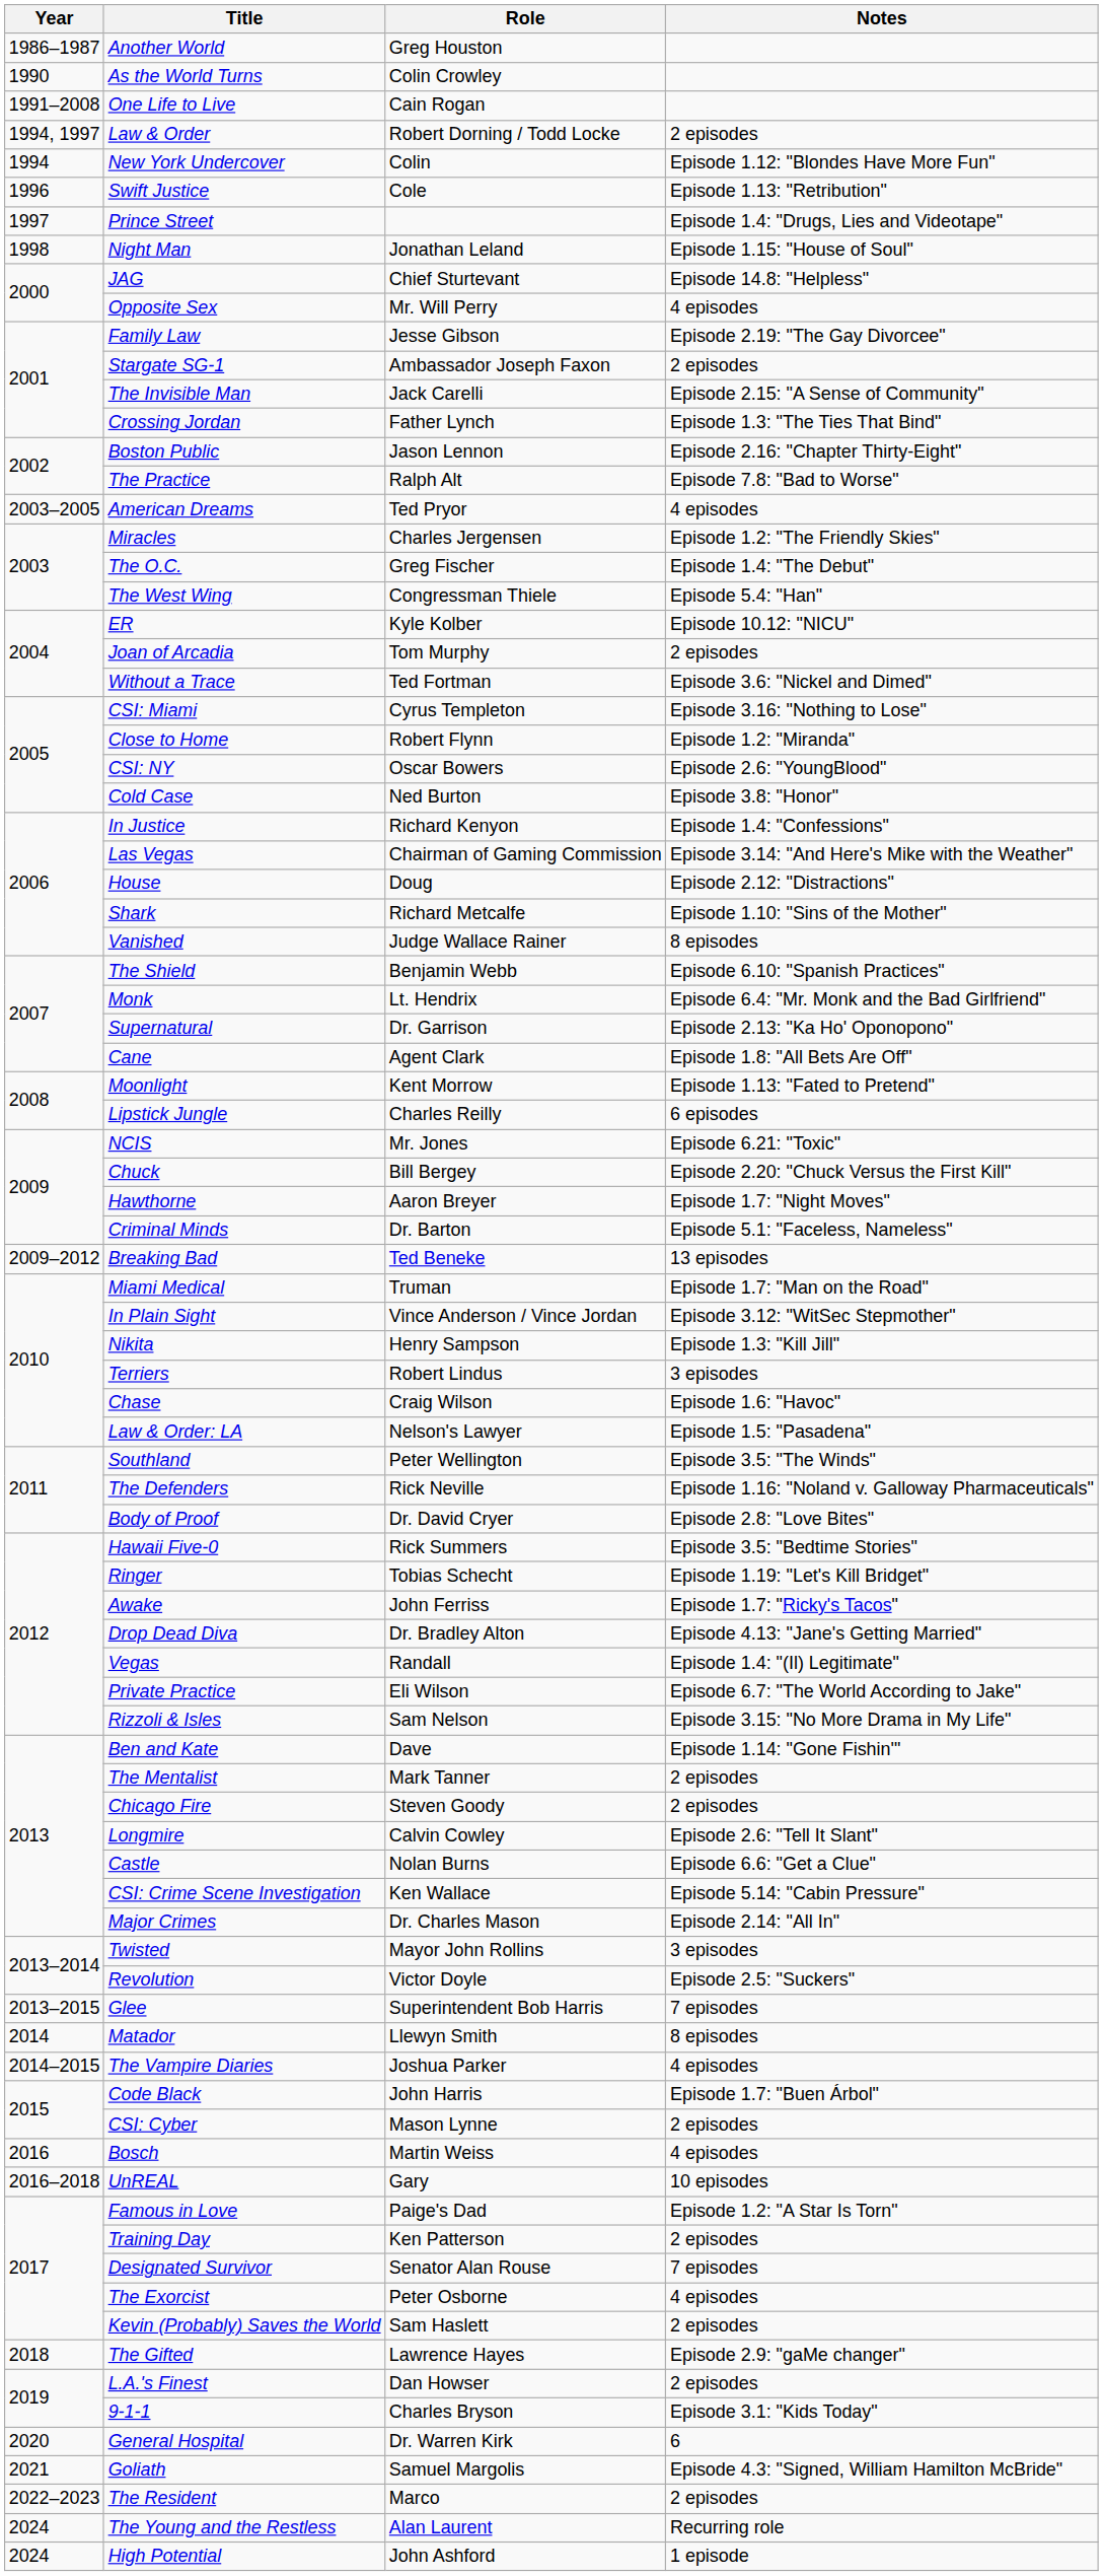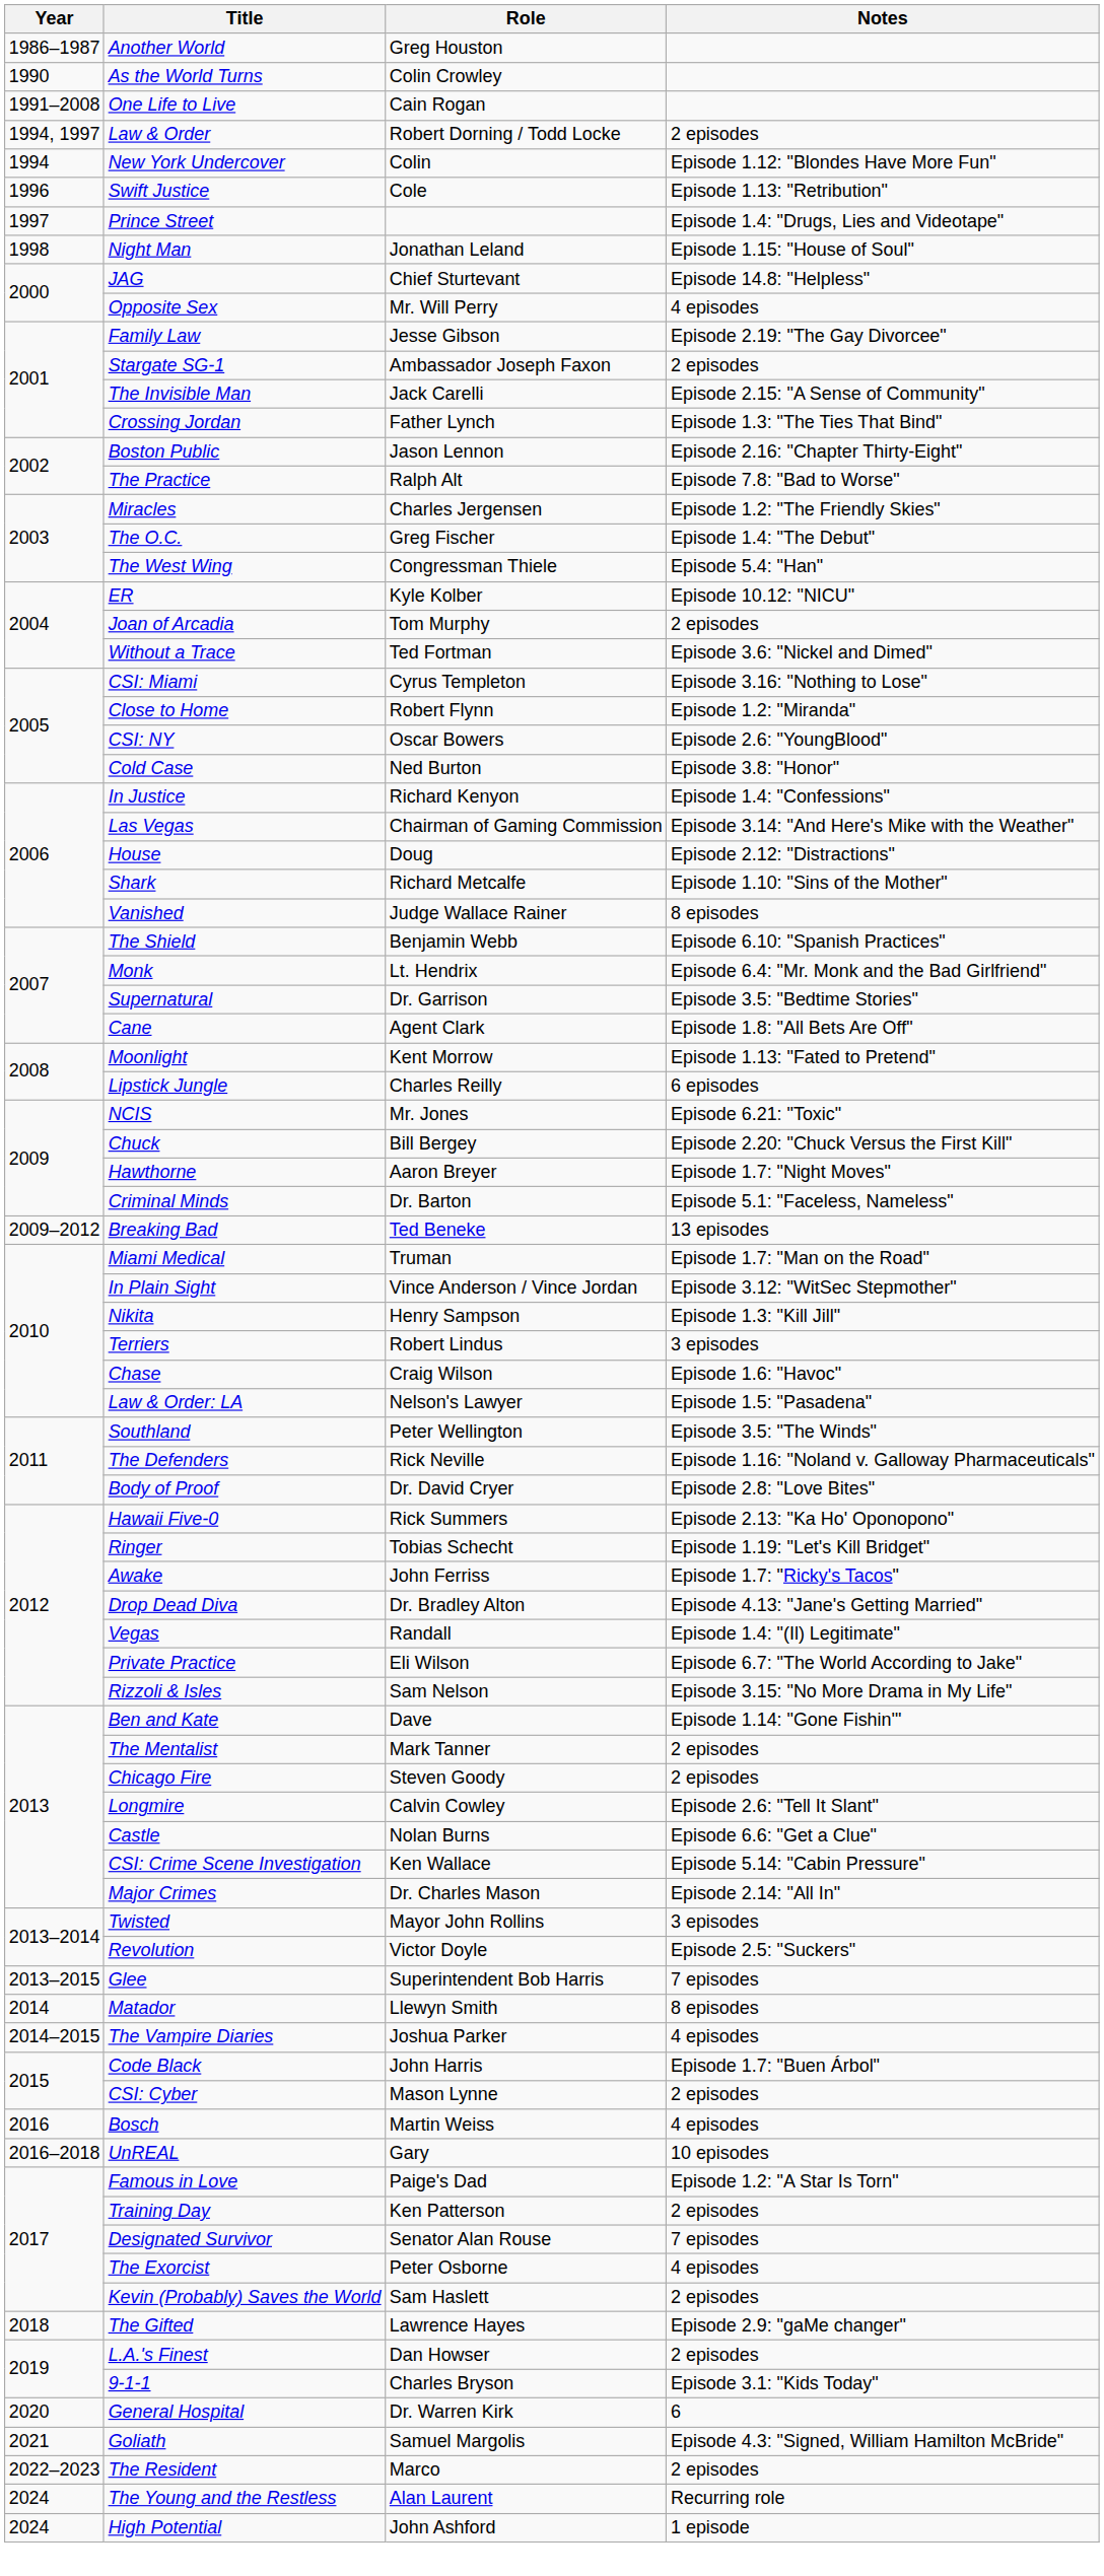 <table class="wikitable">
 <tr>
 <th>Year</th>
 <th>Title</th>
 <th>Role</th>
 <th>Notes</th>
 </tr>
 <tr>
 <td>1986–1987</td>
 <td><em><a href='#'>Another World</a></em></td>
 <td>Greg Houston</td>
 <td></td>
 </tr>
 <tr>
 <td>1990</td>
 <td><em><a href='#'>As the World Turns</a></em></td>
 <td>Colin Crowley</td>
 <td></td>
 </tr>
 <tr>
 <td>1991–2008</td>
 <td><em><a href='#'>One Life to Live</a></em></td>
 <td>Cain Rogan</td>
 <td></td>
 </tr>
 <tr>
 <td>1994, 1997</td>
 <td><em><a href='#'>Law & Order</a></em></td>
 <td>Robert Dorning / Todd Locke</td>
 <td>2 episodes</td>
 </tr>
 <tr>
 <td>1994</td>
 <td><em><a href='#'>New York Undercover</a></em></td>
 <td>Colin</td>
 <td>Episode 1.12: "Blondes Have More Fun"</td>
 </tr>
 <tr>
 <td>1996</td>
 <td><em><a href='#'>Swift Justice</a></em></td>
 <td>Cole</td>
 <td>Episode 1.13: "Retribution"</td>
 </tr>
 <tr>
 <td>1997</td>
 <td><em><a href='#'>Prince Street</a></em></td>
 <td></td>
 <td>Episode 1.4: "Drugs, Lies and Videotape"</td>
 </tr>
 <tr>
 <td>1998</td>
 <td><em><a href='#'>Night Man</a></em></td>
 <td>Jonathan Leland</td>
 <td>Episode 1.15: "House of Soul"</td>
 </tr>
 <tr>
 <td rowspan="2">2000</td>
 <td><em><a href='#'>JAG</a></em></td>
 <td>Chief Sturtevant</td>
 <td>Episode 14.8: "Helpless"</td>
 </tr>
 <tr>
 <td><em><a href='#'>Opposite Sex</a></em></td>
 <td>Mr. Will Perry</td>
 <td>4 episodes</td>
 </tr>
 <tr>
 <td rowspan="4">2001</td>
 <td><em><a href='#'>Family Law</a></em></td>
 <td>Jesse Gibson</td>
 <td>Episode 2.19: "The Gay Divorcee"</td>
 </tr>
 <tr>
 <td><em><a href='#'>Stargate SG-1</a></em></td>
 <td>Ambassador Joseph Faxon</td>
 <td>2 episodes</td>
 </tr>
 <tr>
 <td><em><a href='#'>The Invisible Man</a></em></td>
 <td>Jack Carelli</td>
 <td>Episode 2.15: "A Sense of Community"</td>
 </tr>
 <tr>
 <td><em><a href='#'>Crossing Jordan</a></em></td>
 <td>Father Lynch</td>
 <td>Episode 1.3: "The Ties That Bind"</td>
 </tr>
 <tr>
 <td rowspan="2">2002</td>
 <td><em><a href='#'>Boston Public</a></em></td>
 <td>Jason Lennon</td>
 <td>Episode 2.16: "Chapter Thirty-Eight"</td>
 </tr>
 <tr>
 <td><em><a href='#'>The Practice</a></em></td>
 <td>Ralph Alt</td>
 <td>Episode 7.8: "Bad to Worse"</td>
 </tr>
 <tr>
-<td>2003–2005</td>
-<td><em><a href='#'>American Dreams</a></em></td>
-<td>Ted Pryor</td>
-<td>4 episodes</td>
-</tr>
-<tr>
 <td rowspan="3">2003</td>
 <td><em><a href='#'>Miracles</a></em></td>
 <td>Charles Jergensen</td>
 <td>Episode 1.2: "The Friendly Skies"</td>
 </tr>
 <tr>
 <td><em><a href='#'>The O.C.</a></em></td>
 <td>Greg Fischer</td>
 <td>Episode 1.4: "The Debut"</td>
 </tr>
 <tr>
 <td><em><a href='#'>The West Wing</a></em></td>
 <td>Congressman Thiele</td>
 <td>Episode 5.4: "Han"</td>
 </tr>
 <tr>
 <td rowspan="3">2004</td>
 <td><em><a href='#'>ER</a></em></td>
 <td>Kyle Kolber</td>
 <td>Episode 10.12: "NICU"</td>
 </tr>
 <tr>
 <td><em><a href='#'>Joan of Arcadia</a></em></td>
 <td>Tom Murphy</td>
 <td>2 episodes</td>
 </tr>
 <tr>
 <td><em><a href='#'>Without a Trace</a></em></td>
 <td>Ted Fortman</td>
 <td>Episode 3.6: "Nickel and Dimed"</td>
 </tr>
 <tr>
 <td rowspan="4">2005</td>
 <td><em><a href='#'>CSI: Miami</a></em></td>
 <td>Cyrus Templeton</td>
 <td>Episode 3.16: "Nothing to Lose"</td>
 </tr>
 <tr>
 <td><em><a href='#'>Close to Home</a></em></td>
 <td>Robert Flynn</td>
 <td>Episode 1.2: "Miranda"</td>
 </tr>
 <tr>
 <td><em><a href='#'>CSI: NY</a></em></td>
 <td>Oscar Bowers</td>
 <td>Episode 2.6: "YoungBlood"</td>
 </tr>
 <tr>
 <td><em><a href='#'>Cold Case</a></em></td>
 <td>Ned Burton</td>
 <td>Episode 3.8: "Honor"</td>
 </tr>
 <tr>
 <td rowspan="5">2006</td>
 <td><em><a href='#'>In Justice</a></em></td>
 <td>Richard Kenyon</td>
 <td>Episode 1.4: "Confessions"</td>
 </tr>
 <tr>
 <td><em><a href='#'>Las Vegas</a></em></td>
 <td>Chairman of Gaming Commission</td>
 <td>Episode 3.14: "And Here's Mike with the Weather"</td>
 </tr>
 <tr>
 <td><em><a href='#'>House</a></em></td>
 <td>Doug</td>
 <td>Episode 2.12: "Distractions"</td>
 </tr>
 <tr>
 <td><em><a href='#'>Shark</a></em></td>
 <td>Richard Metcalfe</td>
 <td>Episode 1.10: "Sins of the Mother"</td>
 </tr>
 <tr>
 <td><em><a href='#'>Vanished</a></em></td>
 <td>Judge Wallace Rainer</td>
 <td>8 episodes</td>
 </tr>
 <tr>
 <td rowspan="4">2007</td>
 <td><em><a href='#'>The Shield</a></em></td>
 <td>Benjamin Webb</td>
 <td>Episode 6.10: "Spanish Practices"</td>
 </tr>
 <tr>
 <td><em><a href='#'>Monk</a></em></td>
 <td>Lt. Hendrix</td>
 <td>Episode 6.4: "Mr. Monk and the Bad Girlfriend"</td>
 </tr>
 <tr>
 <td><em><a href='#'>Supernatural</a></em></td>
 <td>Dr. Garrison</td>
-<td>Episode 2.13: "Ka Ho' Oponopono"</td>
+<td>Episode 3.5: "Bedtime Stories"</td>
 </tr>
 <tr>
 <td><em><a href='#'>Cane</a></em></td>
 <td>Agent Clark</td>
 <td>Episode 1.8: "All Bets Are Off"</td>
 </tr>
 <tr>
 <td rowspan="2">2008</td>
 <td><em><a href='#'>Moonlight</a></em></td>
 <td>Kent Morrow</td>
 <td>Episode 1.13: "Fated to Pretend"</td>
 </tr>
 <tr>
 <td><em><a href='#'>Lipstick Jungle</a></em></td>
 <td>Charles Reilly</td>
 <td>6 episodes</td>
 </tr>
 <tr>
 <td rowspan="4">2009</td>
 <td><em><a href='#'>NCIS</a></em></td>
 <td>Mr. Jones</td>
 <td>Episode 6.21: "Toxic"</td>
 </tr>
 <tr>
 <td><em><a href='#'>Chuck</a></em></td>
 <td>Bill Bergey</td>
 <td>Episode 2.20: "Chuck Versus the First Kill"</td>
 </tr>
 <tr>
 <td><em><a href='#'>Hawthorne</a></em></td>
 <td>Aaron Breyer</td>
 <td>Episode 1.7: "Night Moves"</td>
 </tr>
 <tr>
 <td><em><a href='#'>Criminal Minds</a></em></td>
 <td>Dr. Barton</td>
 <td>Episode 5.1: "Faceless, Nameless"</td>
 </tr>
 <tr>
 <td>2009–2012</td>
 <td><em><a href='#'>Breaking Bad</a></em></td>
 <td><a href='#'>Ted Beneke</a></td>
 <td>13 episodes</td>
 </tr>
 <tr>
 <td rowspan="6">2010</td>
 <td><em><a href='#'>Miami Medical</a></em></td>
 <td>Truman</td>
 <td>Episode 1.7: "Man on the Road"</td>
 </tr>
 <tr>
 <td><em><a href='#'>In Plain Sight</a></em></td>
 <td>Vince Anderson / Vince Jordan</td>
 <td>Episode 3.12: "WitSec Stepmother"</td>
 </tr>
 <tr>
 <td><em><a href='#'>Nikita</a></em></td>
 <td>Henry Sampson</td>
 <td>Episode 1.3: "Kill Jill"</td>
 </tr>
 <tr>
 <td><em><a href='#'>Terriers</a></em></td>
 <td>Robert Lindus</td>
 <td>3 episodes</td>
 </tr>
 <tr>
 <td><em><a href='#'>Chase</a></em></td>
 <td>Craig Wilson</td>
 <td>Episode 1.6: "Havoc"</td>
 </tr>
 <tr>
 <td><em><a href='#'>Law & Order: LA</a></em></td>
 <td>Nelson's Lawyer</td>
 <td>Episode 1.5: "Pasadena"</td>
 </tr>
 <tr>
 <td rowspan="3">2011</td>
 <td><em><a href='#'>Southland</a></em></td>
 <td>Peter Wellington</td>
 <td>Episode 3.5: "The Winds"</td>
 </tr>
 <tr>
 <td><em><a href='#'>The Defenders</a></em></td>
 <td>Rick Neville</td>
 <td>Episode 1.16: "Noland v. Galloway Pharmaceuticals"</td>
 </tr>
 <tr>
 <td><em><a href='#'>Body of Proof</a></em></td>
 <td>Dr. David Cryer</td>
 <td>Episode 2.8: "Love Bites"</td>
 </tr>
 <tr>
 <td rowspan="7">2012</td>
 <td><em><a href='#'>Hawaii Five-0</a></em></td>
 <td>Rick Summers</td>
-<td>Episode 3.5: "Bedtime Stories"</td>
+<td>Episode 2.13: "Ka Ho' Oponopono"</td>
 </tr>
 <tr>
 <td><em><a href='#'>Ringer</a></em></td>
 <td>Tobias Schecht</td>
 <td>Episode 1.19: "Let's Kill Bridget"</td>
 </tr>
 <tr>
 <td><em><a href='#'>Awake</a></em></td>
 <td>John Ferriss</td>
 <td>Episode 1.7: "<a href='#'>Ricky's Tacos</a>"</td>
 </tr>
 <tr>
 <td><em><a href='#'>Drop Dead Diva</a></em></td>
 <td>Dr. Bradley Alton</td>
 <td>Episode 4.13: "Jane's Getting Married"</td>
 </tr>
 <tr>
 <td><em><a href='#'>Vegas</a></em></td>
 <td>Randall</td>
 <td>Episode 1.4: "(Il) Legitimate"</td>
 </tr>
 <tr>
 <td><em><a href='#'>Private Practice</a></em></td>
 <td>Eli Wilson</td>
 <td>Episode 6.7: "The World According to Jake"</td>
 </tr>
 <tr>
 <td><em><a href='#'>Rizzoli & Isles</a></em></td>
 <td>Sam Nelson</td>
 <td>Episode 3.15: "No More Drama in My Life"</td>
 </tr>
 <tr>
 <td rowspan="7">2013</td>
 <td><em><a href='#'>Ben and Kate</a></em></td>
 <td>Dave</td>
 <td>Episode 1.14: "Gone Fishin'"</td>
 </tr>
 <tr>
 <td><em><a href='#'>The Mentalist</a></em></td>
 <td>Mark Tanner</td>
 <td>2 episodes</td>
 </tr>
 <tr>
 <td><em><a href='#'>Chicago Fire</a></em></td>
 <td>Steven Goody</td>
 <td>2 episodes</td>
 </tr>
 <tr>
 <td><em><a href='#'>Longmire</a></em></td>
 <td>Calvin Cowley</td>
 <td>Episode 2.6: "Tell It Slant"</td>
 </tr>
 <tr>
 <td><em><a href='#'>Castle</a></em></td>
 <td>Nolan Burns</td>
 <td>Episode 6.6: "Get a Clue"</td>
 </tr>
 <tr>
 <td><em><a href='#'>CSI: Crime Scene Investigation</a></em></td>
 <td>Ken Wallace</td>
 <td>Episode 5.14: "Cabin Pressure"</td>
 </tr>
 <tr>
 <td><em><a href='#'>Major Crimes</a></em></td>
 <td>Dr. Charles Mason</td>
 <td>Episode 2.14: "All In"</td>
 </tr>
 <tr>
 <td rowspan="2">2013–2014</td>
 <td><em><a href='#'>Twisted</a></em></td>
 <td>Mayor John Rollins</td>
 <td>3 episodes</td>
 </tr>
 <tr>
 <td><em><a href='#'>Revolution</a></em></td>
 <td>Victor Doyle</td>
 <td>Episode 2.5: "Suckers"</td>
 </tr>
 <tr>
 <td>2013–2015</td>
 <td><em><a href='#'>Glee</a></em></td>
 <td>Superintendent Bob Harris</td>
 <td>7 episodes</td>
 </tr>
 <tr>
 <td>2014</td>
 <td><em><a href='#'>Matador</a></em></td>
 <td>Llewyn Smith</td>
 <td>8 episodes</td>
 </tr>
 <tr>
 <td>2014–2015</td>
 <td><em><a href='#'>The Vampire Diaries</a></em></td>
 <td>Joshua Parker</td>
 <td>4 episodes</td>
 </tr>
 <tr>
 <td rowspan="2">2015</td>
 <td><em><a href='#'>Code Black</a></em></td>
 <td>John Harris</td>
 <td>Episode 1.7: "Buen Árbol"</td>
 </tr>
 <tr>
 <td><em><a href='#'>CSI: Cyber</a></em></td>
 <td>Mason Lynne</td>
 <td>2 episodes</td>
 </tr>
 <tr>
 <td>2016</td>
 <td><em><a href='#'>Bosch</a></em></td>
 <td>Martin Weiss</td>
 <td>4 episodes</td>
 </tr>
 <tr>
 <td>2016–2018</td>
 <td><em><a href='#'>UnREAL</a></em></td>
 <td>Gary</td>
 <td>10 episodes</td>
 </tr>
 <tr>
 <td rowspan="5">2017</td>
 <td><em><a href='#'>Famous in Love</a></em></td>
 <td>Paige's Dad</td>
 <td>Episode 1.2: "A Star Is Torn"</td>
 </tr>
 <tr>
 <td><em><a href='#'>Training Day</a></em></td>
 <td>Ken Patterson</td>
 <td>2 episodes</td>
 </tr>
 <tr>
 <td><em><a href='#'>Designated Survivor</a></em></td>
 <td>Senator Alan Rouse</td>
 <td>7 episodes</td>
 </tr>
 <tr>
 <td><em><a href='#'>The Exorcist</a></em></td>
 <td>Peter Osborne</td>
 <td>4 episodes</td>
 </tr>
 <tr>
 <td><em><a href='#'>Kevin (Probably) Saves the World</a></em></td>
 <td>Sam Haslett</td>
 <td>2 episodes</td>
 </tr>
 <tr>
 <td>2018</td>
 <td><em><a href='#'>The Gifted</a></em></td>
 <td>Lawrence Hayes</td>
 <td>Episode 2.9: "gaMe changer"</td>
 </tr>
 <tr>
 <td rowspan="2">2019</td>
 <td><em><a href='#'>L.A.'s Finest</a></em></td>
 <td>Dan Howser</td>
 <td>2 episodes</td>
 </tr>
 <tr>
 <td><em><a href='#'>9-1-1</a></em></td>
 <td>Charles Bryson</td>
 <td>Episode 3.1: "Kids Today"</td>
 </tr>
 <tr>
 <td rowspan="1">2020</td>
 <td><em><a href='#'>General Hospital</a></em></td>
 <td>Dr. Warren Kirk</td>
 <td>6</td>
 </tr>
 <tr>
 <td>2021</td>
 <td><em><a href='#'>Goliath</a></em></td>
 <td>Samuel Margolis</td>
 <td>Episode 4.3: "Signed, William Hamilton McBride"</td>
 </tr>
 <tr>
 <td>2022–2023</td>
 <td><em><a href='#'>The Resident</a></em></td>
 <td>Marco</td>
 <td>2 episodes</td>
 </tr>
 <tr>
 <td>2024</td>
 <td><em><a href='#'>The Young and the Restless</a></em></td>
 <td><a href='#'>Alan Laurent</a></td>
 <td>Recurring role</td>
 </tr>
 <tr>
 <td>2024</td>
 <td><em><a href='#'>High Potential</a></em></td>
 <td>John Ashford</td>
 <td>1 episode</td>
 </tr>
 </table>
